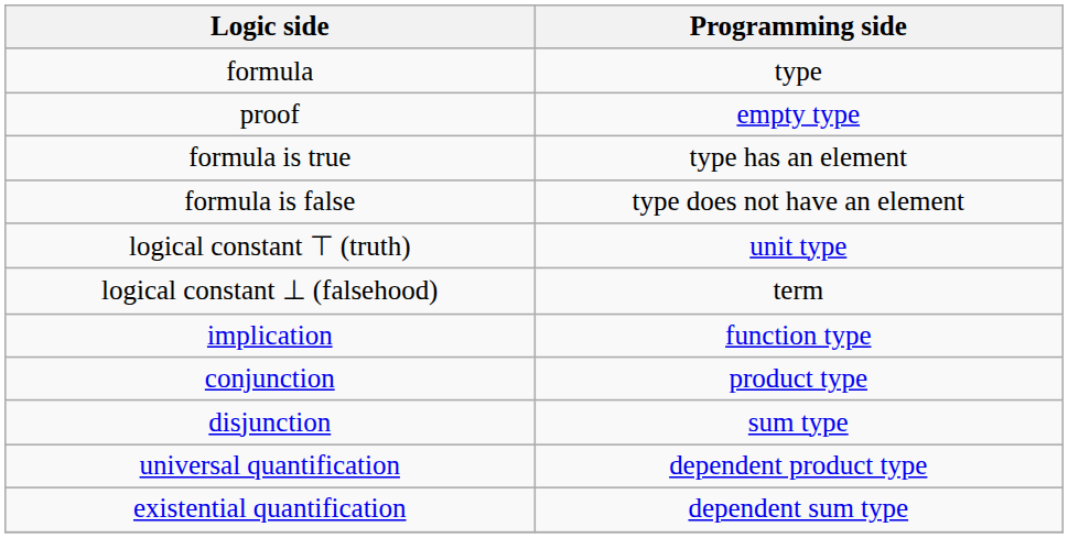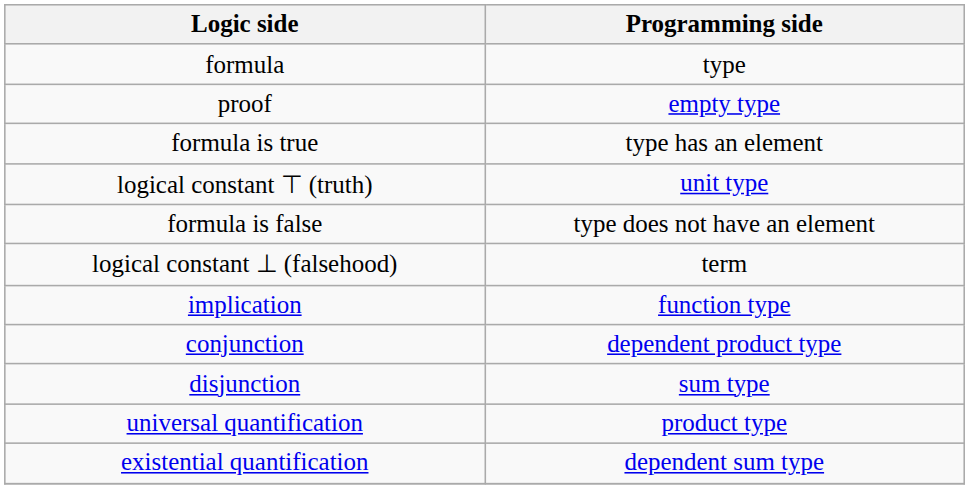 <table class="wikitable" style="margin: 0 auto; text-align: center;">
 <tr>
 <th style="width:300px">Logic side</th>
 <th style="width:300px">Programming side</th>
 </tr>
 <tr>
 <td>formula</td>
 <td>type</td>
 </tr>
 <tr>
 <td>proof</td>
 <td><a href='#'>empty type</a></td>
 </tr>
 <tr>
 <td>formula is true</td>
 <td>type has an element</td>
 </tr>
 <tr>
+<td>logical constant ⊤ (truth)</td>
+<td><a href='#'>unit type</a></td>
+</tr>
+<tr>
 <td>formula is false</td>
 <td>type does not have an element</td>
-</tr>
-<tr>
-<td>logical constant ⊤ (truth)</td>
-<td><a href='#'>unit type</a></td>
 </tr>
 <tr>
 <td>logical constant ⊥ (falsehood)</td>
 <td>term</td>
 </tr>
 <tr>
 <td><a href='#'>implication</a></td>
 <td><a href='#'>function type</a></td>
 </tr>
 <tr>
 <td><a href='#'>conjunction</a></td>
-<td><a href='#'>product type</a></td>
+<td><a href='#'>dependent product type</a></td>
 </tr>
 <tr>
 <td><a href='#'>disjunction</a></td>
 <td><a href='#'>sum type</a></td>
 </tr>
 <tr>
 <td><a href='#'>universal quantification</a></td>
-<td><a href='#'>dependent product type</a></td>
+<td><a href='#'>product type</a></td>
 </tr>
 <tr>
 <td><a href='#'>existential quantification</a></td>
 <td><a href='#'>dependent sum type</a></td>
 </tr>
 <tr>
 </tr>
 </table>
